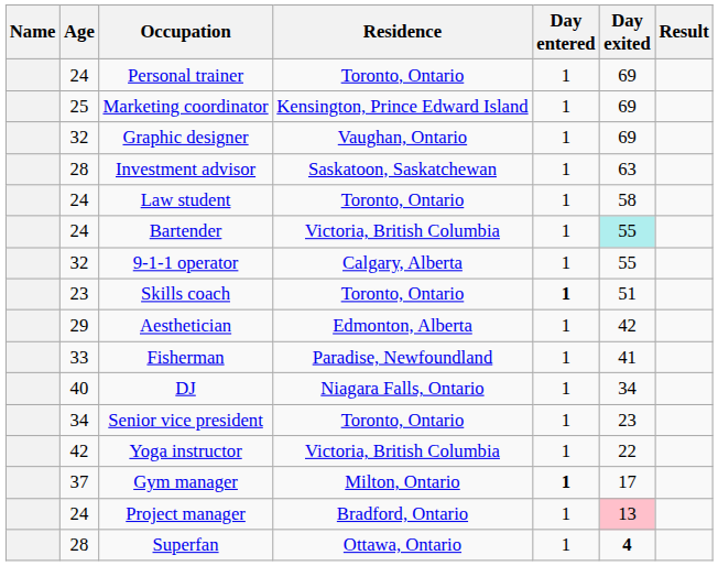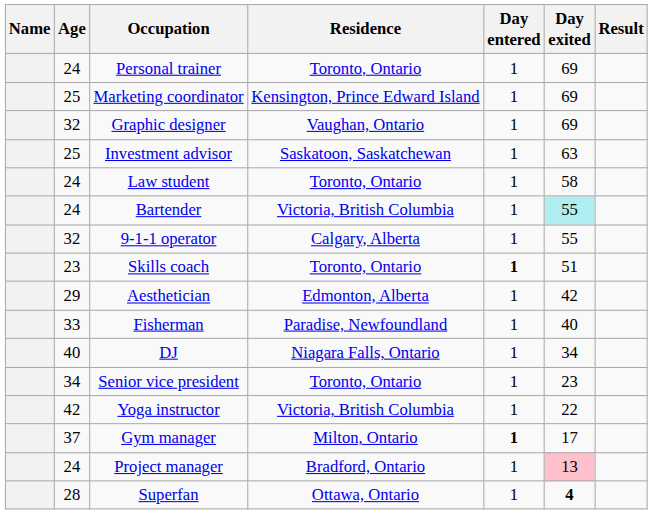 <table class="wikitable sortable" style="text-align:center; line-height:20px; width:auto; margin:auto;" >
 <tr>
 <th>Name</th>
 <th scope="col">Age</th>
 <th scope="col" class="unsortable">Occupation</th>
 <th scope="col">Residence</th>
 <th scope="col" class="unsortable">Day<br>entered</th>
 <th scope="col">Day<br>exited</th>
 <th scope="col">Result</th>
 </tr>
 <tr>
 <th></th>
 <td>24</td>
 <td><a href='#'>Personal trainer</a></td>
 <td><a href='#'>Toronto, Ontario</a></td>
 <td>1</td>
 <td>69</td>
 <td></td>
 </tr>
 <tr>
 <th></th>
 <td>25</td>
 <td><a href='#'>Marketing coordinator</a></td>
 <td><a href='#'>Kensington, Prince Edward Island</a></td>
 <td>1</td>
 <td>69</td>
 <td></td>
 </tr>
 <tr>
 <th></th>
 <td>32</td>
 <td><a href='#'>Graphic designer</a></td>
 <td><a href='#'>Vaughan, Ontario</a></td>
 <td>1</td>
 <td>69</td>
 <td></td>
 </tr>
 <tr>
 <th></th>
-<td>28</td>
+<td>25</td>
 <td><a href='#'>Investment advisor</a></td>
 <td><a href='#'>Saskatoon, Saskatchewan</a></td>
 <td>1</td>
 <td>63</td>
 <td></td>
 </tr>
 <tr>
 <th></th>
 <td>24</td>
 <td><a href='#'>Law student</a></td>
 <td><a href='#'>Toronto, Ontario</a></td>
 <td>1</td>
 <td>58</td>
 <td></td>
 </tr>
 <tr>
 <th></th>
 <td>24</td>
 <td><a href='#'>Bartender</a></td>
 <td><a href='#'>Victoria, British Columbia</a></td>
 <td>1</td>
 <td style="background: paleturquoise;">55</td>
 <td></td>
 </tr>
 <tr>
 <th></th>
 <td>32</td>
 <td><a href='#'>9-1-1 operator</a></td>
 <td><a href='#'>Calgary, Alberta</a></td>
 <td>1</td>
 <td>55</td>
 <td></td>
 </tr>
 <tr>
 <th></th>
 <td>23</td>
 <td><a href='#'>Skills coach</a></td>
 <td><a href='#'>Toronto, Ontario</a></td>
 <td><strong>1</strong></td>
 <td>51</td>
 <td></td>
 </tr>
 <tr>
 <th></th>
 <td>29</td>
 <td><a href='#'>Aesthetician</a></td>
 <td><a href='#'>Edmonton, Alberta</a></td>
 <td>1</td>
 <td>42</td>
 <td></td>
 </tr>
 <tr>
 <th></th>
 <td>33</td>
 <td><a href='#'>Fisherman</a></td>
 <td><a href='#'>Paradise, Newfoundland</a></td>
 <td>1</td>
-<td>41</td>
+<td>40</td>
 <td></td>
 </tr>
 <tr>
 <th></th>
 <td>40</td>
 <td><a href='#'>DJ</a></td>
 <td><a href='#'>Niagara Falls, Ontario</a></td>
 <td>1</td>
 <td>34</td>
 <td></td>
 </tr>
 <tr>
 <th></th>
 <td>34</td>
 <td><a href='#'>Senior vice president</a></td>
 <td><a href='#'>Toronto, Ontario</a></td>
 <td>1</td>
 <td>23</td>
 <td></td>
 </tr>
 <tr>
 <th></th>
 <td>42</td>
 <td><a href='#'>Yoga instructor</a></td>
 <td><a href='#'>Victoria, British Columbia</a></td>
 <td>1</td>
 <td>22</td>
 <td></td>
 </tr>
 <tr>
 <th></th>
 <td>37</td>
 <td><a href='#'>Gym manager</a></td>
 <td><a href='#'>Milton, Ontario</a></td>
 <td><strong>1</strong></td>
 <td>17</td>
 <td></td>
 </tr>
 <tr>
 <th></th>
 <td>24</td>
 <td><a href='#'>Project manager</a></td>
 <td><a href='#'>Bradford, Ontario</a></td>
 <td>1</td>
 <td style="background: pink;">13</td>
 <td></td>
 </tr>
 <tr>
 <th></th>
 <td>28</td>
 <td><a href='#'>Superfan</a></td>
 <td><a href='#'>Ottawa, Ontario</a></td>
 <td>1</td>
 <td><strong>4</strong></td>
 <td></td>
 </tr>
 </table>
